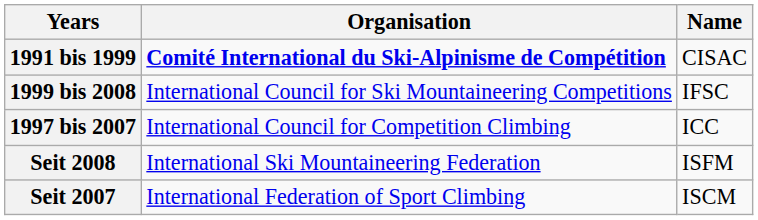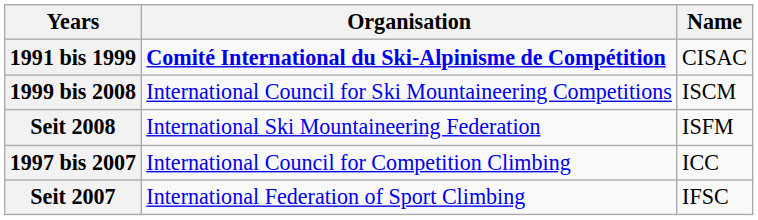 <table class="wikitable zebra sortable">
 <tr>
 <th>Years</th>
 <th>Organisation</th>
 <th>Name</th>
 </tr>
 <tr>
 <th>1991 bis 1999</th>
 <td><strong><a href='#'>Comité International du Ski-Alpinisme de Compétition</a></strong></td>
 <td>CISAC</td>
 </tr>
 <tr>
 <th>1999 bis 2008</th>
 <td><a href='#'>International Council for Ski Mountaineering Competitions</a></td>
-<td>IFSC</td>
+<td>ISCM</td>
+</tr>
+<tr>
+<th>Seit 2008</th>
+<td><a href='#'>International Ski Mountaineering Federation</a></td>
+<td>ISFM</td>
 </tr>
 <tr>
 <th>1997 bis 2007</th>
 <td><a href='#'>International Council for Competition Climbing</a></td>
 <td>ICC</td>
 </tr>
 <tr>
-<th>Seit 2008</th>
-<td><a href='#'>International Ski Mountaineering Federation</a></td>
-<td>ISFM</td>
-</tr>
-<tr>
 <th>Seit 2007</th>
 <td><a href='#'>International Federation of Sport Climbing</a></td>
-<td>ISCM</td>
+<td>IFSC</td>
 </tr>
 </table>
